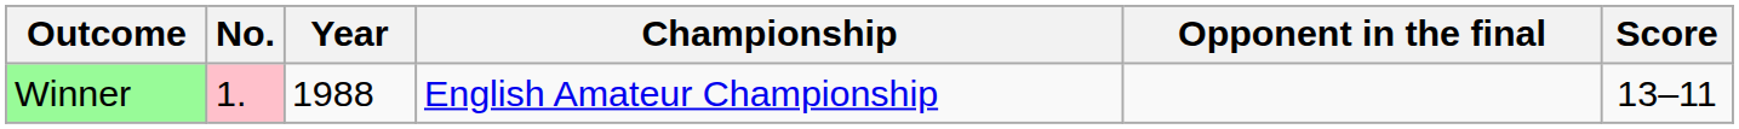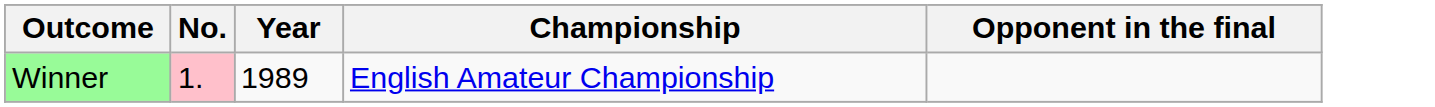 <table class="wikitable">
 <tr>
 <th width="80">Outcome</th>
 <th width="20">No.</th>
 <th width="50">Year</th>
 <th width="300">Championship</th>
 <th width="200">Opponent in the final</th>
-<th width="50">Score</th>
 </tr>
 <tr>
 <td style="background:#98FB98">Winner</td>
 <td style="background: pink;">1.</td>
-<td>1988</td>
+<td>1989</td>
 <td><a href='#'>English Amateur Championship</a></td>
 <td> </td>
-<td align="center">13–11</td>
 </tr>
 </table>
